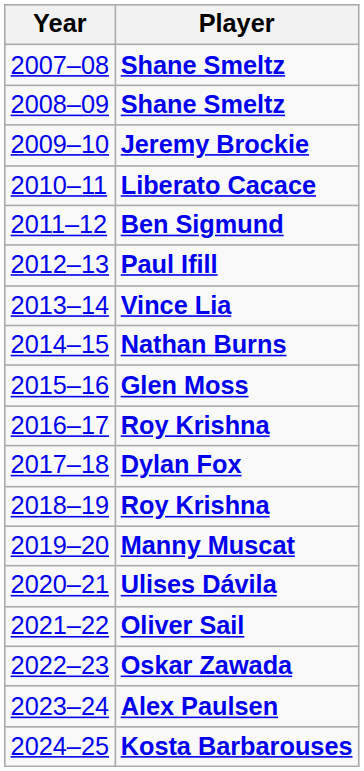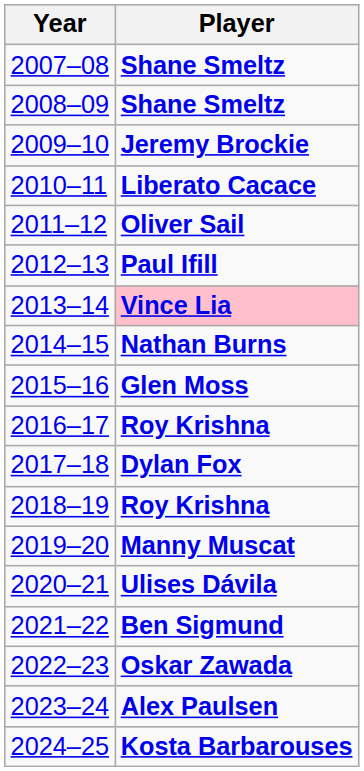 <table class="wikitable" border="1">
 <tr>
 <th>Year</th>
 <th>Player</th>
 </tr>
 <tr>
 <td><a href='#'>2007–08</a></td>
 <td style="text-align:left;"> <strong><a href='#'>Shane Smeltz</a></strong></td>
 </tr>
 <tr>
 <td><a href='#'>2008–09</a></td>
 <td style="text-align:left;"> <strong><a href='#'>Shane Smeltz</a></strong></td>
 </tr>
 <tr>
 <td><a href='#'>2009–10</a></td>
 <td style="text-align:left;"> <strong><a href='#'>Jeremy Brockie</a></strong></td>
 </tr>
 <tr>
 <td><a href='#'>2010–11</a></td>
 <td style="text-align:left;"> <strong><a href='#'>Liberato Cacace</a></strong></td>
 </tr>
 <tr>
 <td><a href='#'>2011–12</a></td>
-<td style="text-align:left;"> <strong><a href='#'>Ben Sigmund</a></strong></td>
+<td style="text-align:left;"> <strong><a href='#'>Oliver Sail</a></strong></td>
 </tr>
 <tr>
 <td><a href='#'>2012–13</a></td>
 <td style="text-align:left;"> <strong><a href='#'>Paul Ifill</a></strong></td>
 </tr>
 <tr>
 <td><a href='#'>2013–14</a></td>
-<td style="text-align:left;"> <strong><a href='#'>Vince Lia</a></strong></td>
+<td style="background: pink; text-align:left;"> <strong><a href='#'>Vince Lia</a></strong></td>
 </tr>
 <tr>
 <td><a href='#'>2014–15</a></td>
 <td style="text-align:left;"> <strong><a href='#'>Nathan Burns</a></strong></td>
 </tr>
 <tr>
 <td><a href='#'>2015–16</a></td>
 <td style="text-align:left;"> <strong><a href='#'>Glen Moss</a></strong></td>
 </tr>
 <tr>
 <td><a href='#'>2016–17</a></td>
 <td style="text-align:left;"> <strong><a href='#'>Roy Krishna</a></strong></td>
 </tr>
 <tr>
 <td><a href='#'>2017–18</a></td>
 <td style="text-align:left;"> <strong><a href='#'>Dylan Fox</a></strong></td>
 </tr>
 <tr>
 <td><a href='#'>2018–19</a></td>
 <td style="text-align:left;"> <strong><a href='#'>Roy Krishna</a></strong></td>
 </tr>
 <tr>
 <td><a href='#'>2019–20</a></td>
 <td style="text-align:left;"> <strong><a href='#'>Manny Muscat</a></strong></td>
 </tr>
 <tr>
 <td><a href='#'>2020–21</a></td>
 <td style="text-align:left;"> <strong><a href='#'>Ulises Dávila</a></strong></td>
 </tr>
 <tr>
 <td><a href='#'>2021–22</a></td>
-<td style="text-align:left;"> <strong><a href='#'>Oliver Sail</a></strong></td>
+<td style="text-align:left;"> <strong><a href='#'>Ben Sigmund</a></strong></td>
 </tr>
 <tr>
 <td><a href='#'>2022–23</a></td>
 <td style="text-align:left;"> <strong><a href='#'>Oskar Zawada</a></strong></td>
 </tr>
 <tr>
 <td><a href='#'>2023–24</a></td>
 <td> <strong><a href='#'>Alex Paulsen</a></strong></td>
 </tr>
 <tr>
 <td><a href='#'>2024–25</a></td>
 <td> <strong><a href='#'>Kosta Barbarouses</a></strong></td>
 </tr>
 </table>
